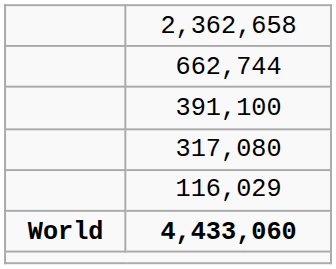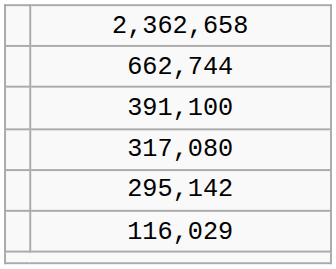 <table class="wikitable" style="float:right; text-align:center; width:13em;">
 <tr>
 <td></td>
 <td>2,362,658</td>
 </tr>
 <tr>
 <td></td>
 <td>662,744</td>
 </tr>
 <tr>
 <td></td>
 <td>391,100</td>
 </tr>
 <tr>
 <td></td>
 <td>317,080</td>
 </tr>
 <tr>
 <td></td>
-<td>116,029</td>
+<td>295,142</td>
 </tr>
 <tr>
-<td><strong>World</strong></td>
-<td><strong>4,433,060</strong></td>
+<td></td>
+<td>116,029</td>
 </tr>
 <tr>
 <td colspan=2></td>
 </tr>
 </table>
